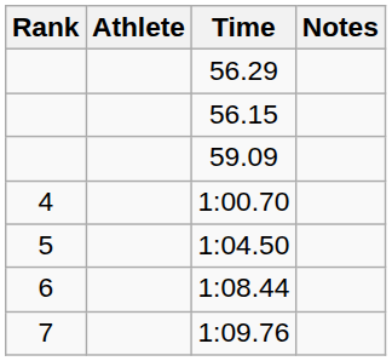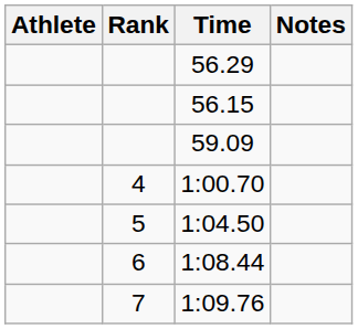 <table class="wikitable sortable" style="text-align:center">
 <tr>
+<th>Athlete</th>
 <th>Rank</th>
-<th>Athlete</th>
 <th>Time</th>
 <th>Notes</th>
 </tr>
 <tr>
+<td align=left></td>
 <td></td>
-<td align=left></td>
 <td>56.29</td>
 <td></td>
 </tr>
 <tr>
+<td align=left></td>
 <td></td>
-<td align=left></td>
 <td>56.15</td>
 <td></td>
 </tr>
 <tr>
+<td align=left></td>
 <td></td>
-<td align=left></td>
 <td>59.09</td>
 <td></td>
 </tr>
 <tr>
+<td align=left></td>
 <td>4</td>
-<td align=left></td>
 <td>1:00.70</td>
 <td></td>
 </tr>
 <tr>
+<td align=left></td>
 <td>5</td>
-<td align=left></td>
 <td>1:04.50</td>
 <td></td>
 </tr>
 <tr>
+<td align=left></td>
 <td>6</td>
-<td align=left></td>
 <td>1:08.44</td>
 <td></td>
 </tr>
 <tr>
+<td align=left></td>
 <td>7</td>
-<td align=left></td>
 <td>1:09.76</td>
 <td></td>
 </tr>
 </table>
